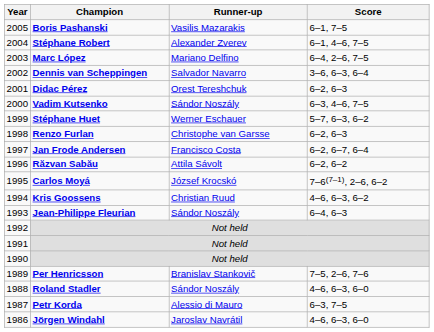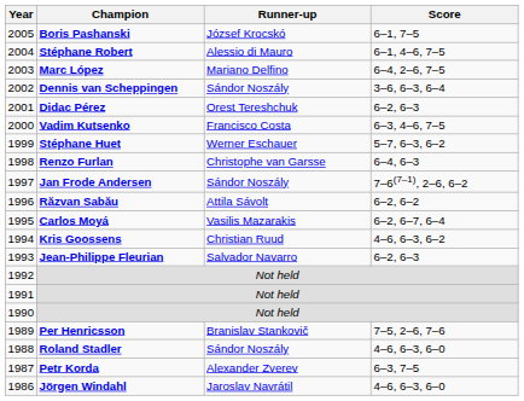 <table class="wikitable" style="font-size:90%">
 <tr>
 <th>Year</th>
 <th width="200">Champion</th>
 <th width="200">Runner-up</th>
 <th width="175">Score</th>
 </tr>
 <tr>
 <td>2005</td>
 <td> <strong><a href='#'>Boris Pashanski</a></strong></td>
-<td> <a href='#'>Vasilis Mazarakis</a></td>
+<td> <a href='#'>József Krocskó</a></td>
 <td>6–1, 7–5</td>
 </tr>
 <tr>
 <td>2004</td>
 <td> <strong><a href='#'>Stéphane Robert</a></strong></td>
-<td> <a href='#'>Alexander Zverev</a></td>
+<td> <a href='#'>Alessio di Mauro</a></td>
 <td>6–1, 4–6, 7–5</td>
 </tr>
 <tr>
 <td>2003</td>
 <td> <strong><a href='#'>Marc López</a></strong></td>
 <td> <a href='#'>Mariano Delfino</a></td>
 <td>6–4, 2–6, 7–5</td>
 </tr>
 <tr>
 <td>2002</td>
 <td> <strong><a href='#'>Dennis van Scheppingen</a></strong></td>
-<td> <a href='#'>Salvador Navarro</a></td>
+<td> <a href='#'>Sándor Noszály</a></td>
 <td>3–6, 6–3, 6–4</td>
 </tr>
 <tr>
 <td>2001</td>
 <td> <strong><a href='#'>Didac Pérez</a></strong></td>
 <td> <a href='#'>Orest Tereshchuk</a></td>
 <td>6–2, 6–3</td>
 </tr>
 <tr>
 <td>2000</td>
 <td> <strong><a href='#'>Vadim Kutsenko</a></strong></td>
-<td> <a href='#'>Sándor Noszály</a></td>
+<td> <a href='#'>Francisco Costa</a></td>
 <td>6–3, 4–6, 7–5</td>
 </tr>
 <tr>
 <td>1999</td>
 <td> <strong><a href='#'>Stéphane Huet</a></strong></td>
 <td> <a href='#'>Werner Eschauer</a></td>
 <td>5–7, 6–3, 6–2</td>
 </tr>
 <tr>
 <td>1998</td>
 <td> <strong><a href='#'>Renzo Furlan</a></strong></td>
 <td> <a href='#'>Christophe van Garsse</a></td>
-<td>6–2, 6–3</td>
+<td>6–4, 6–3</td>
 </tr>
 <tr>
 <td>1997</td>
 <td> <strong><a href='#'>Jan Frode Andersen</a></strong></td>
-<td> <a href='#'>Francisco Costa</a></td>
-<td>6–2, 6–7, 6–4</td>
+<td> <a href='#'>Sándor Noszály</a></td>
+<td>7–6<sup>(7–1)</sup>,  2–6,  6–2</td>
 </tr>
 <tr>
 <td>1996</td>
 <td> <strong><a href='#'>Răzvan Sabău</a></strong></td>
 <td> <a href='#'>Attila Sávolt</a></td>
 <td>6–2, 6–2</td>
 </tr>
 <tr>
 <td>1995</td>
 <td> <strong><a href='#'>Carlos Moyá</a></strong></td>
-<td> <a href='#'>József Krocskó</a></td>
-<td>7–6<sup>(7–1)</sup>,  2–6,  6–2</td>
+<td> <a href='#'>Vasilis Mazarakis</a></td>
+<td>6–2, 6–7, 6–4</td>
 </tr>
 <tr>
 <td>1994</td>
 <td> <strong><a href='#'>Kris Goossens</a></strong></td>
 <td> <a href='#'>Christian Ruud</a></td>
 <td>4–6, 6–3, 6–2</td>
 </tr>
 <tr>
 <td>1993</td>
 <td> <strong><a href='#'>Jean-Philippe Fleurian</a></strong></td>
-<td> <a href='#'>Sándor Noszály</a></td>
-<td>6–4, 6–3</td>
+<td> <a href='#'>Salvador Navarro</a></td>
+<td>6–2, 6–3</td>
 </tr>
 <tr>
 <td>1992</td>
 <td colspan=3 align=center style="background:#dfdfdf"><em>Not held</em></td>
 </tr>
 <tr>
 <td>1991</td>
 <td colspan=3 align=center style="background:#dfdfdf"><em>Not held</em></td>
 </tr>
 <tr>
 <td>1990</td>
 <td colspan=3 align=center style="background:#dfdfdf"><em>Not held</em></td>
 </tr>
 <tr>
 <td>1989</td>
 <td> <strong><a href='#'>Per Henricsson</a></strong></td>
 <td> <a href='#'>Branislav Stankovič</a></td>
 <td>7–5, 2–6, 7–6</td>
 </tr>
 <tr>
 <td>1988</td>
 <td> <strong><a href='#'>Roland Stadler</a></strong></td>
 <td> <a href='#'>Sándor Noszály</a></td>
 <td>4–6, 6–3, 6–0</td>
 </tr>
 <tr>
 <td>1987</td>
 <td> <strong><a href='#'>Petr Korda</a></strong></td>
-<td> <a href='#'>Alessio di Mauro</a></td>
+<td> <a href='#'>Alexander Zverev</a></td>
 <td>6–3, 7–5</td>
 </tr>
 <tr>
 <td>1986</td>
 <td> <strong><a href='#'>Jörgen Windahl</a></strong></td>
 <td> <a href='#'>Jaroslav Navrátil</a></td>
 <td>4–6, 6–3, 6–0</td>
 </tr>
 </table>
